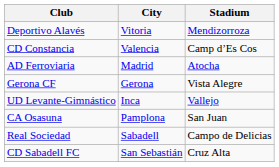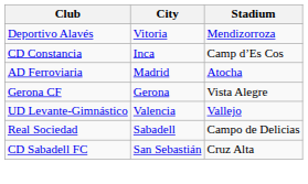 <table class="wikitable sortable" style="text-align: left;">
 <tr>
 <th>Club</th>
 <th>City</th>
 <th>Stadium</th>
 </tr>
 <tr>
 <td><a href='#'>Deportivo Alavés</a></td>
 <td><a href='#'>Vitoria</a></td>
 <td><a href='#'>Mendizorroza</a></td>
 </tr>
 <tr>
 <td><a href='#'>CD Constancia</a></td>
-<td><a href='#'>Valencia</a></td>
+<td><a href='#'>Inca</a></td>
 <td>Camp d’Es Cos</td>
 </tr>
 <tr>
 <td><a href='#'>AD Ferroviaria</a></td>
 <td><a href='#'>Madrid</a></td>
 <td><a href='#'>Atocha</a></td>
 </tr>
 <tr>
 <td><a href='#'>Gerona CF</a></td>
 <td><a href='#'>Gerona</a></td>
 <td>Vista Alegre</td>
 </tr>
 <tr>
 <td><a href='#'>UD Levante-Gimnástico</a></td>
-<td><a href='#'>Inca</a></td>
+<td><a href='#'>Valencia</a></td>
 <td><a href='#'>Vallejo</a></td>
-</tr>
-<tr>
-<td><a href='#'>CA Osasuna</a></td>
-<td><a href='#'>Pamplona</a></td>
-<td>San Juan</td>
 </tr>
 <tr>
 <td><a href='#'>Real Sociedad</a></td>
 <td><a href='#'>Sabadell</a></td>
 <td>Campo de Delicias</td>
 </tr>
 <tr>
 <td><a href='#'>CD Sabadell FC</a></td>
 <td><a href='#'>San Sebastián</a></td>
 <td>Cruz Alta</td>
 </tr>
 </table>
